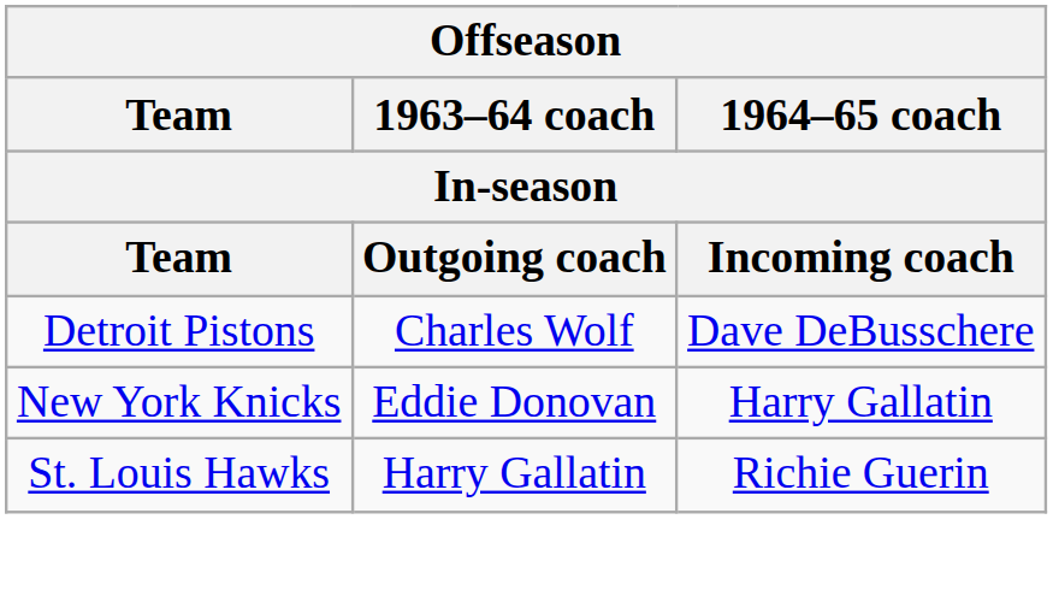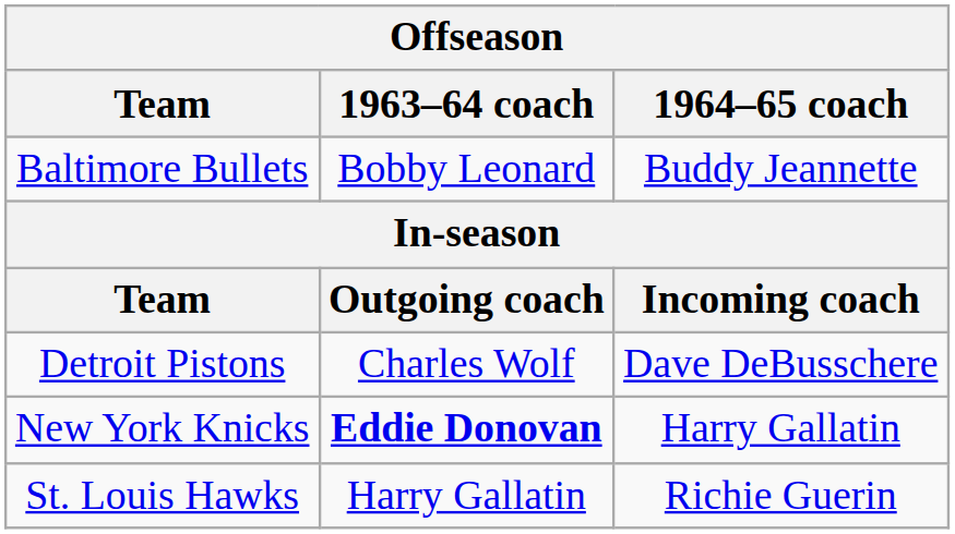 <table class="wikitable" border="1" style="text-align: center">
 <tr>
 <th colspan="3">Offseason</th>
 </tr>
 <tr>
 <th>Team</th>
 <th>1963–64 coach</th>
 <th>1964–65 coach</th>
+</tr>
+<tr>
+<td><a href='#'>Baltimore Bullets</a></td>
+<td><a href='#'>Bobby Leonard</a></td>
+<td><a href='#'>Buddy Jeannette</a></td>
 </tr>
 <tr>
 <th colspan="3">In-season</th>
 </tr>
 <tr>
 <th>Team</th>
 <th>Outgoing coach</th>
 <th>Incoming coach</th>
 </tr>
 <tr>
 <td><a href='#'>Detroit Pistons</a></td>
 <td><a href='#'>Charles Wolf</a></td>
 <td><a href='#'>Dave DeBusschere</a></td>
 </tr>
 <tr>
 <td><a href='#'>New York Knicks</a></td>
-<td><a href='#'>Eddie Donovan</a></td>
+<td><strong><a href='#'>Eddie Donovan</a></strong></td>
 <td><a href='#'>Harry Gallatin</a></td>
 </tr>
 <tr>
 <td><a href='#'>St. Louis Hawks</a></td>
 <td><a href='#'>Harry Gallatin</a></td>
 <td><a href='#'>Richie Guerin</a></td>
 </tr>
 </table>
